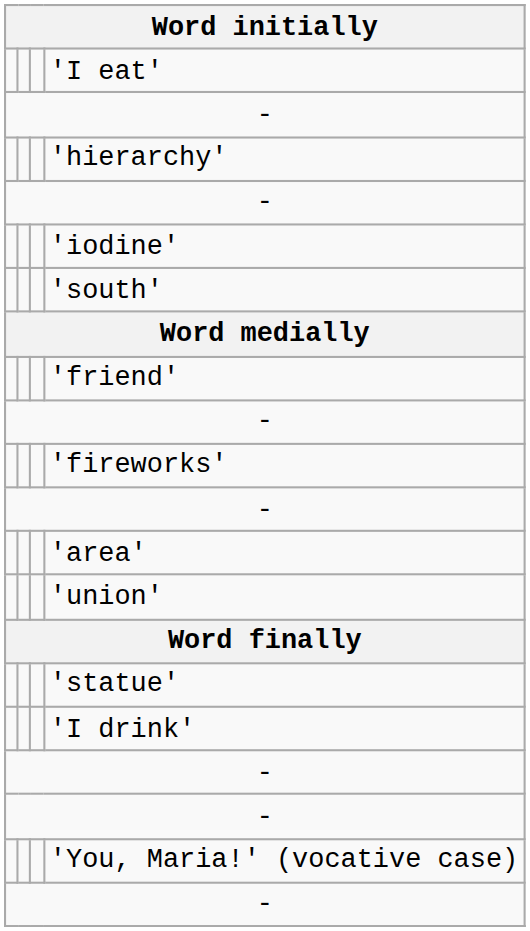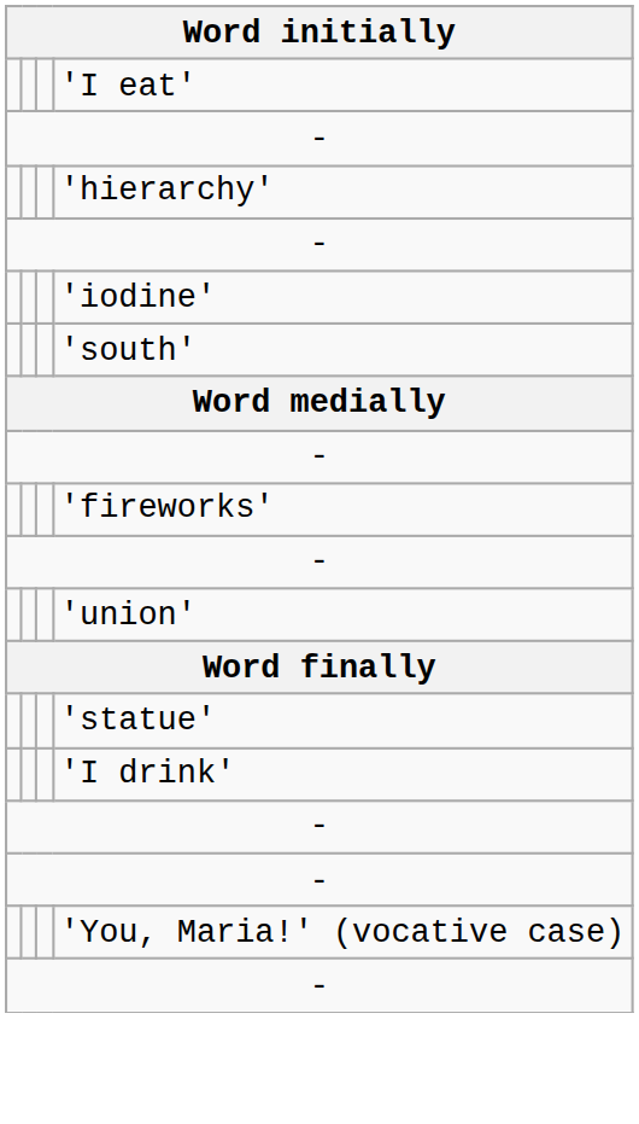 <table class="wikitable">
 <tr>
 <th colspan="4">Word initially</th>
 </tr>
 <tr>
 <td></td>
 <td style="text-align:center;"></td>
 <td></td>
 <td>'I eat'</td>
 </tr>
 <tr>
 <td colspan=4 style="text-align:center">-</td>
 </tr>
 <tr>
 <td></td>
 <td></td>
 <td></td>
 <td>'hierarchy'</td>
 </tr>
 <tr>
 <td colspan=4 style="text-align:center">-</td>
 </tr>
 <tr>
 <td></td>
 <td></td>
 <td></td>
 <td>'iodine'</td>
 </tr>
 <tr>
 <td></td>
 <td style="text-align:center;"></td>
 <td></td>
 <td>'south'</td>
 </tr>
 <tr>
 <th colspan="4">Word medially</th>
 </tr>
 <tr>
-<td></td>
-<td style="text-align:center;"></td>
-<td></td>
-<td>'friend'</td>
-</tr>
-<tr>
 <td colspan=4 style="text-align:center">-</td>
 </tr>
 <tr>
 <td></td>
 <td></td>
 <td></td>
 <td>'fireworks'</td>
 </tr>
 <tr>
 <td colspan=4 style="text-align:center">-</td>
-</tr>
-<tr>
-<td></td>
-<td></td>
-<td></td>
-<td>'area'</td>
 </tr>
 <tr>
 <td></td>
 <td style="text-align:center;"></td>
 <td></td>
 <td>'union'</td>
 </tr>
 <tr>
 <th colspan="4">Word finally</th>
 </tr>
 <tr>
 <td></td>
 <td style="text-align:center;"></td>
 <td></td>
 <td>'statue'</td>
 </tr>
 <tr>
 <td></td>
 <td style="text-align:center;"></td>
 <td></td>
 <td>'I drink'</td>
 </tr>
 <tr>
 <td colspan=4 style="text-align:center">-</td>
 </tr>
 <tr>
 <td colspan=4 style="text-align:center">-</td>
 </tr>
 <tr>
 <td></td>
 <td></td>
 <td></td>
 <td>'You, Maria!' (vocative case)</td>
 </tr>
 <tr>
 <td colspan=4 style="text-align:center">-</td>
 </tr>
 <tr>
 </tr>
 </table>
